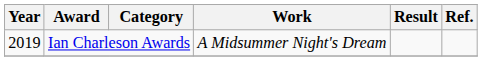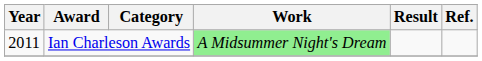 <table class="wikitable plainrowheaders">
 <tr>
 <th>Year</th>
 <th>Award</th>
 <th>Category</th>
 <th>Work</th>
 <th>Result</th>
 <th>Ref.</th>
 </tr>
 <tr>
-<td>2019</td>
+<td>2011</td>
 <td colspan="2"><a href='#'>Ian Charleson Awards</a></td>
-<td><em>A Midsummer Night's Dream</em></td>
+<td style="background: lightgreen;"><em>A Midsummer Night's Dream</em></td>
 <td></td>
 <td></td>
 </tr>
 <tr>
 </tr>
 </table>
